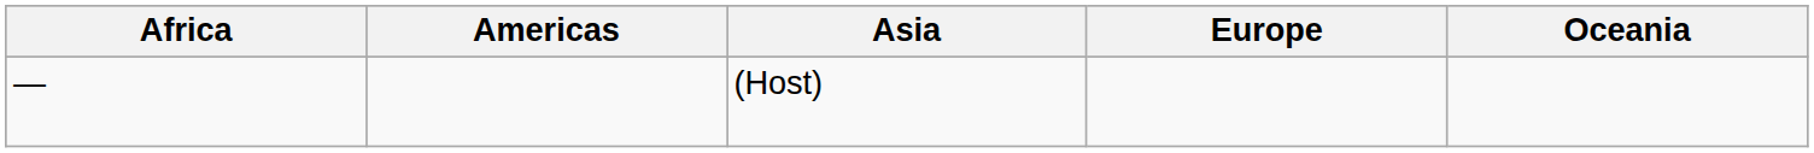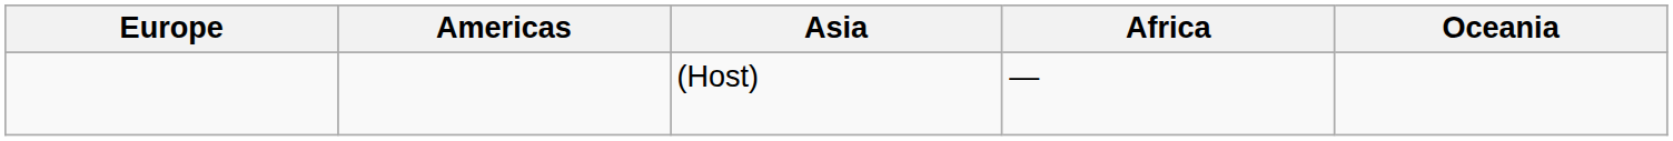 <table class=wikitable width=70%>
 <tr>
-<th width=13%>Africa</th>
+<th width=13%>Europe</th>
 <th width=13%>Americas</th>
 <th width=13%>Asia</th>
-<th width=13%>Europe</th>
+<th width=13%>Africa</th>
 <th width=13%>Oceania</th>
 </tr>
 <tr valign=top>
-<td>—</td>
+<td><br><br></td>
 <td><br><br></td>
 <td> (Host)</td>
-<td><br><br></td>
+<td>—</td>
 <td></td>
 </tr>
 </table>
